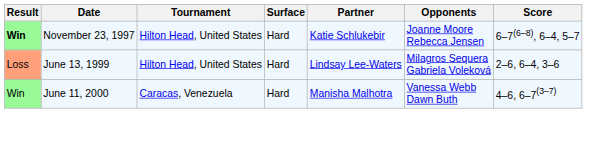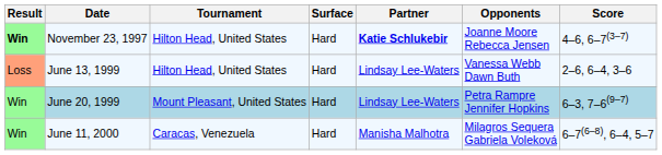 <table class="sortable wikitable" style=font-size:97%>
 <tr>
 <th>Result</th>
 <th>Date</th>
 <th>Tournament</th>
 <th>Surface</th>
 <th>Partner</th>
 <th>Opponents</th>
 <th>Score</th>
 </tr>
 <tr style="background:#f0f8ff;">
 <td style="background:#98fb98;"><strong>Win</strong></td>
 <td>November 23, 1997</td>
 <td><a href='#'>Hilton Head</a>, United States</td>
 <td>Hard</td>
-<td> <a href='#'>Katie Schlukebir</a></td>
+<td><strong> <a href='#'>Katie Schlukebir</a></strong></td>
 <td> <a href='#'>Joanne Moore</a> <br>  <a href='#'>Rebecca Jensen</a></td>
-<td>6–7<sup>(6–8)</sup>, 6–4, 5–7</td>
+<td>4–6, 6–7<sup>(3–7)</sup></td>
 </tr>
 <tr style="background:#f0f8ff;">
 <td style="background:#ffa07a;">Loss</td>
 <td>June 13, 1999</td>
 <td><a href='#'>Hilton Head</a>, United States</td>
 <td>Hard</td>
 <td> <a href='#'>Lindsay Lee-Waters</a></td>
-<td> <a href='#'>Milagros Sequera</a> <br>  <a href='#'>Gabriela Voleková</a></td>
+<td> <a href='#'>Vanessa Webb</a> <br>  <a href='#'>Dawn Buth</a></td>
 <td>2–6, 6–4, 3–6</td>
+</tr>
+<tr style="background:lightblue;">
+<td style="background:#98fb98;">Win</td>
+<td>June 20, 1999</td>
+<td><a href='#'>Mount Pleasant</a>, United States</td>
+<td>Hard</td>
+<td> <a href='#'>Lindsay Lee-Waters</a></td>
+<td> <a href='#'>Petra Rampre</a> <br>  <a href='#'>Jennifer Hopkins</a></td>
+<td>6–3, 7–6<sup>(9–7)</sup></td>
 </tr>
 <tr style="background:#f0f8ff;">
 <td style="background:#98fb98;">Win</td>
 <td>June 11, 2000</td>
 <td><a href='#'>Caracas</a>, Venezuela</td>
 <td>Hard</td>
 <td> <a href='#'>Manisha Malhotra</a></td>
-<td> <a href='#'>Vanessa Webb</a> <br>  <a href='#'>Dawn Buth</a></td>
-<td>4–6, 6–7<sup>(3–7)</sup></td>
+<td> <a href='#'>Milagros Sequera</a> <br>  <a href='#'>Gabriela Voleková</a></td>
+<td>6–7<sup>(6–8)</sup>, 6–4, 5–7</td>
 </tr>
 </table>
